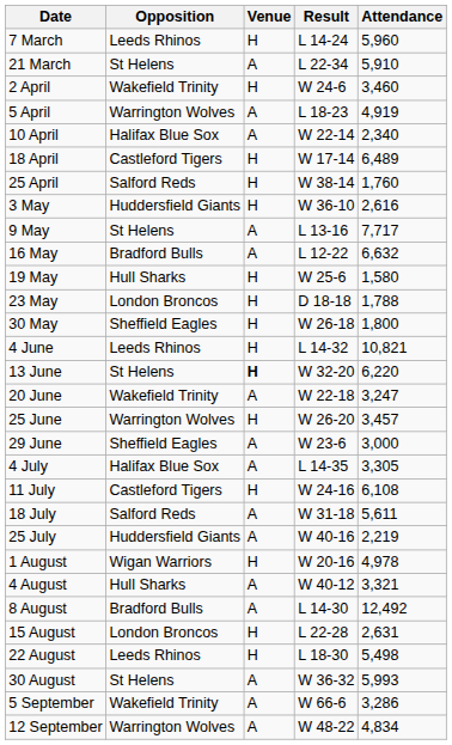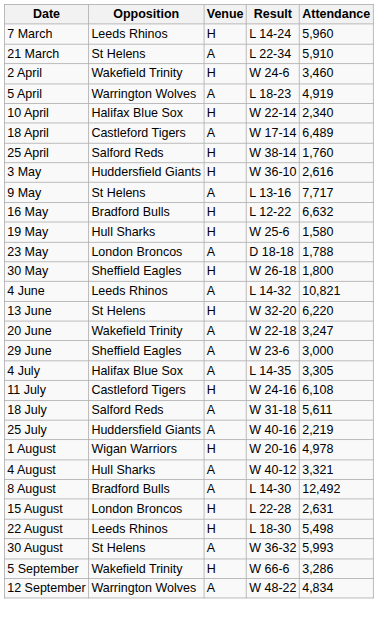 <table class="wikitable">
 <tr>
 <th>Date</th>
 <th>Opposition</th>
 <th>Venue</th>
 <th>Result</th>
 <th>Attendance</th>
 </tr>
 <tr>
 <td>7 March</td>
 <td>Leeds Rhinos</td>
 <td>H</td>
 <td>L 14-24</td>
 <td>5,960</td>
 </tr>
 <tr>
 <td>21 March</td>
 <td>St Helens</td>
 <td>A</td>
 <td>L 22-34</td>
 <td>5,910</td>
 </tr>
 <tr>
 <td>2 April</td>
 <td>Wakefield Trinity</td>
 <td>H</td>
 <td>W 24-6</td>
 <td>3,460</td>
 </tr>
 <tr>
 <td>5 April</td>
 <td>Warrington Wolves</td>
 <td>A</td>
 <td>L 18-23</td>
 <td>4,919</td>
 </tr>
 <tr>
 <td>10 April</td>
 <td>Halifax Blue Sox</td>
-<td>A</td>
+<td>H</td>
 <td>W 22-14</td>
 <td>2,340</td>
 </tr>
 <tr>
 <td>18 April</td>
 <td>Castleford Tigers</td>
-<td>H</td>
+<td>A</td>
 <td>W 17-14</td>
 <td>6,489</td>
 </tr>
 <tr>
 <td>25 April</td>
 <td>Salford Reds</td>
 <td>H</td>
 <td>W 38-14</td>
 <td>1,760</td>
 </tr>
 <tr>
 <td>3 May</td>
 <td>Huddersfield Giants</td>
 <td>H</td>
 <td>W 36-10</td>
 <td>2,616</td>
 </tr>
 <tr>
 <td>9 May</td>
 <td>St Helens</td>
 <td>A</td>
 <td>L 13-16</td>
 <td>7,717</td>
 </tr>
 <tr>
 <td>16 May</td>
 <td>Bradford Bulls</td>
-<td>A</td>
+<td>H</td>
 <td>L 12-22</td>
 <td>6,632</td>
 </tr>
 <tr>
 <td>19 May</td>
 <td>Hull Sharks</td>
 <td>H</td>
 <td>W 25-6</td>
 <td>1,580</td>
 </tr>
 <tr>
 <td>23 May</td>
 <td>London Broncos</td>
-<td>H</td>
+<td>A</td>
 <td>D 18-18</td>
 <td>1,788</td>
 </tr>
 <tr>
 <td>30 May</td>
 <td>Sheffield Eagles</td>
 <td>H</td>
 <td>W 26-18</td>
 <td>1,800</td>
 </tr>
 <tr>
 <td>4 June</td>
 <td>Leeds Rhinos</td>
-<td>H</td>
+<td>A</td>
 <td>L 14-32</td>
 <td>10,821</td>
 </tr>
 <tr>
 <td>13 June</td>
 <td>St Helens</td>
-<td><strong>H</strong></td>
+<td>H</td>
 <td>W 32-20</td>
 <td>6,220</td>
 </tr>
 <tr>
 <td>20 June</td>
 <td>Wakefield Trinity</td>
 <td>A</td>
 <td>W 22-18</td>
 <td>3,247</td>
-</tr>
-<tr>
-<td>25 June</td>
-<td>Warrington Wolves</td>
-<td>H</td>
-<td>W 26-20</td>
-<td>3,457</td>
 </tr>
 <tr>
 <td>29 June</td>
 <td>Sheffield Eagles</td>
 <td>A</td>
 <td>W 23-6</td>
 <td>3,000</td>
 </tr>
 <tr>
 <td>4 July</td>
 <td>Halifax Blue Sox</td>
 <td>A</td>
 <td>L 14-35</td>
 <td>3,305</td>
 </tr>
 <tr>
 <td>11 July</td>
 <td>Castleford Tigers</td>
 <td>H</td>
 <td>W 24-16</td>
 <td>6,108</td>
 </tr>
 <tr>
 <td>18 July</td>
 <td>Salford Reds</td>
 <td>A</td>
 <td>W 31-18</td>
 <td>5,611</td>
 </tr>
 <tr>
 <td>25 July</td>
 <td>Huddersfield Giants</td>
 <td>A</td>
 <td>W 40-16</td>
 <td>2,219</td>
 </tr>
 <tr>
 <td>1 August</td>
 <td>Wigan Warriors</td>
 <td>H</td>
 <td>W 20-16</td>
 <td>4,978</td>
 </tr>
 <tr>
 <td>4 August</td>
 <td>Hull Sharks</td>
 <td>A</td>
 <td>W 40-12</td>
 <td>3,321</td>
 </tr>
 <tr>
 <td>8 August</td>
 <td>Bradford Bulls</td>
 <td>A</td>
 <td>L 14-30</td>
 <td>12,492</td>
 </tr>
 <tr>
 <td>15 August</td>
 <td>London Broncos</td>
 <td>H</td>
 <td>L 22-28</td>
 <td>2,631</td>
 </tr>
 <tr>
 <td>22 August</td>
 <td>Leeds Rhinos</td>
 <td>H</td>
 <td>L 18-30</td>
 <td>5,498</td>
 </tr>
 <tr>
 <td>30 August</td>
 <td>St Helens</td>
 <td>A</td>
 <td>W 36-32</td>
 <td>5,993</td>
 </tr>
 <tr>
 <td>5 September</td>
 <td>Wakefield Trinity</td>
-<td>A</td>
+<td>H</td>
 <td>W 66-6</td>
 <td>3,286</td>
 </tr>
 <tr>
 <td>12 September</td>
 <td>Warrington Wolves</td>
 <td>A</td>
 <td>W 48-22</td>
 <td>4,834</td>
 </tr>
 </table>
